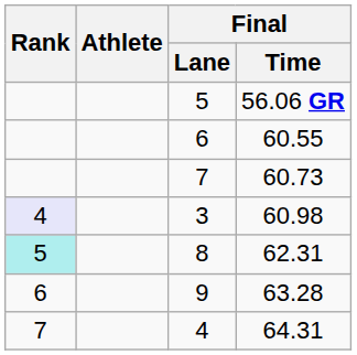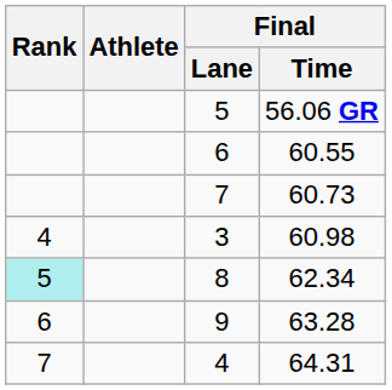 <table class="wikitable sortable"  style="text-align:center">
 <tr>
 <th rowspan="2" data-sort-type=number>Rank</th>
 <th rowspan="2">Athlete</th>
 <th colspan="2">Final</th>
 </tr>
 <tr>
 <th>Lane</th>
 <th>Time</th>
 </tr>
 <tr>
 <td></td>
 <td align="left"></td>
 <td>5</td>
 <td>56.06 <strong><a href='#'>GR</a></strong></td>
 </tr>
 <tr>
 <td></td>
 <td align="left"></td>
 <td>6</td>
 <td>60.55</td>
 </tr>
 <tr>
 <td></td>
 <td align="left"></td>
 <td>7</td>
 <td>60.73</td>
 </tr>
 <tr>
-<td style="background: lavender;">4</td>
+<td>4</td>
 <td align="left"></td>
 <td>3</td>
 <td>60.98</td>
 </tr>
 <tr>
 <td style="background: paleturquoise;">5</td>
 <td align="left"></td>
 <td>8</td>
-<td>62.31</td>
+<td>62.34</td>
 </tr>
 <tr>
 <td>6</td>
 <td align="left"></td>
 <td>9</td>
 <td>63.28</td>
 </tr>
 <tr>
 <td>7</td>
 <td align="left"></td>
 <td>4</td>
 <td>64.31</td>
 </tr>
 </table>
